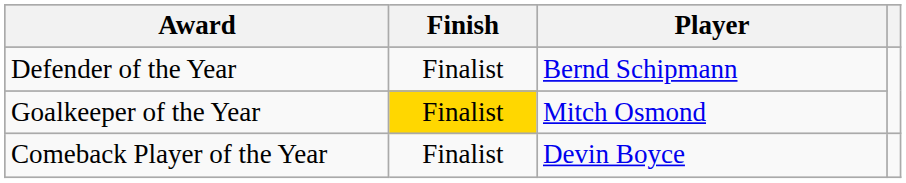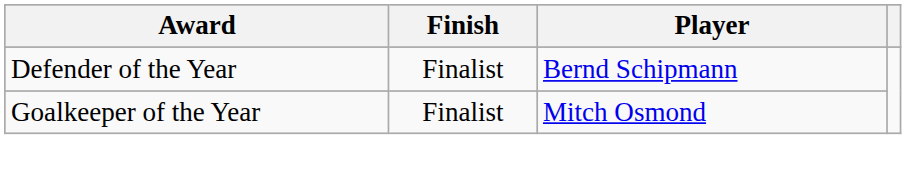 <table class="wikitable sortable" style="text-align:center;">
 <tr>
 <th style="width:220px">Award</th>
 <th style="width:80px">Finish</th>
 <th style="width:200px">Player</th>
 <th></th>
 </tr>
 <tr>
 <td style="text-align:left;">Defender of the Year</td>
 <td>Finalist</td>
 <td style="text-align:left;" data-sort-value="Schipmann, Bernd"> <a href='#'>Bernd Schipmann</a></td>
 <td rowspan="2"></td>
 </tr>
 <tr>
 <td style="text-align:left;">Goalkeeper of the Year</td>
-<td style="background: gold;">Finalist</td>
+<td>Finalist</td>
 <td style="text-align:left;" data-sort-value="Osmond, Mitch"> <a href='#'>Mitch Osmond</a></td>
 </tr>
-<tr>
-<td style="text-align:left;">Comeback Player of the Year</td>
-<td>Finalist</td>
-<td style="text-align:left;" data-sort-value="Boyce, Devin"> <a href='#'>Devin Boyce</a></td>
-<td></td>
-</tr>
 </table>
